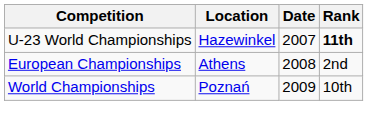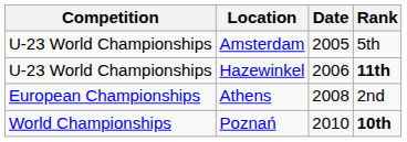 <table class="wikitable">
 <tr>
 <th>Competition</th>
 <th>Location</th>
 <th>Date</th>
 <th>Rank</th>
 </tr>
 <tr>
 <td>U-23 World Championships</td>
+<td><a href='#'>Amsterdam</a></td>
+<td>2005</td>
+<td>5th</td>
+</tr>
+<tr>
+<td>U-23 World Championships</td>
 <td><a href='#'>Hazewinkel</a></td>
-<td>2007</td>
+<td>2006</td>
 <td><strong>11th</strong></td>
 </tr>
 <tr>
 <td><a href='#'>European Championships</a></td>
 <td><a href='#'>Athens</a></td>
 <td>2008</td>
 <td>2nd</td>
 </tr>
 <tr>
 <td><a href='#'>World Championships</a></td>
 <td><a href='#'>Poznań</a></td>
-<td>2009</td>
-<td>10th</td>
+<td>2010</td>
+<td><strong>10th</strong></td>
 </tr>
 </table>
